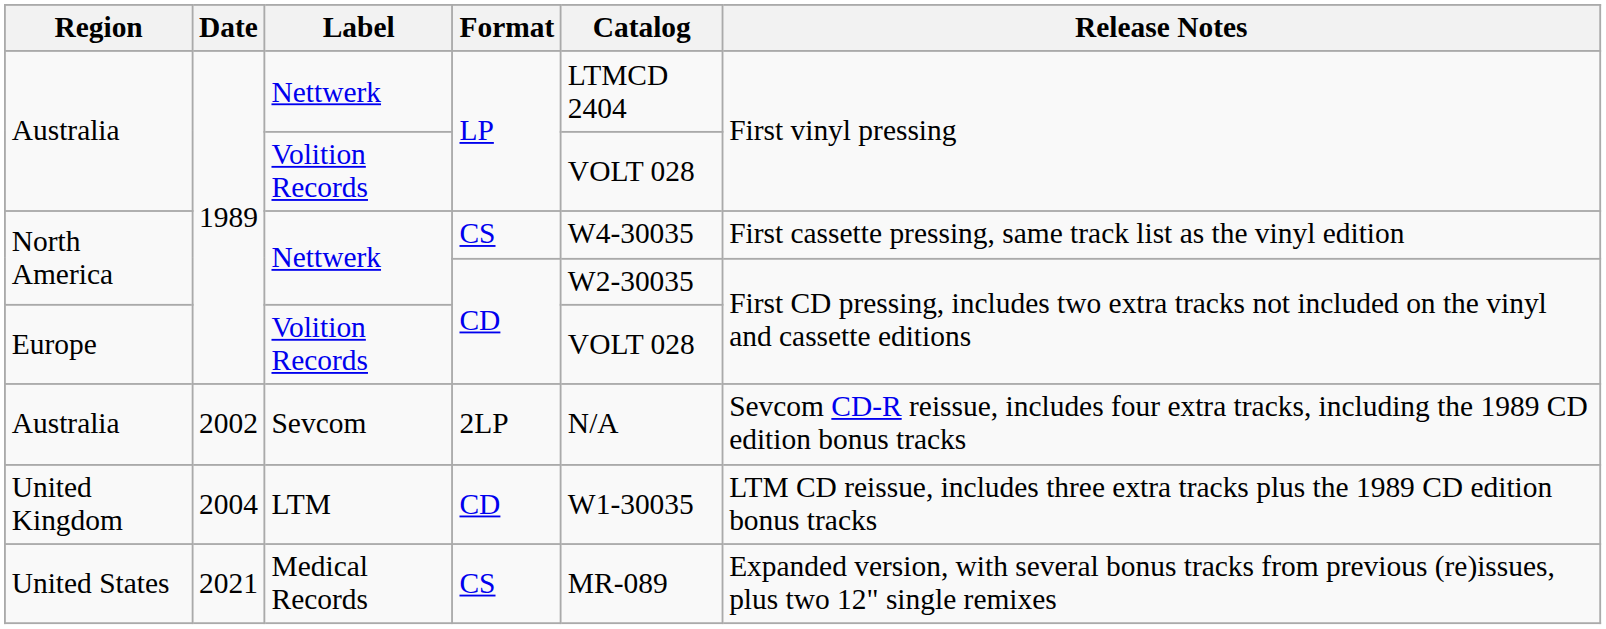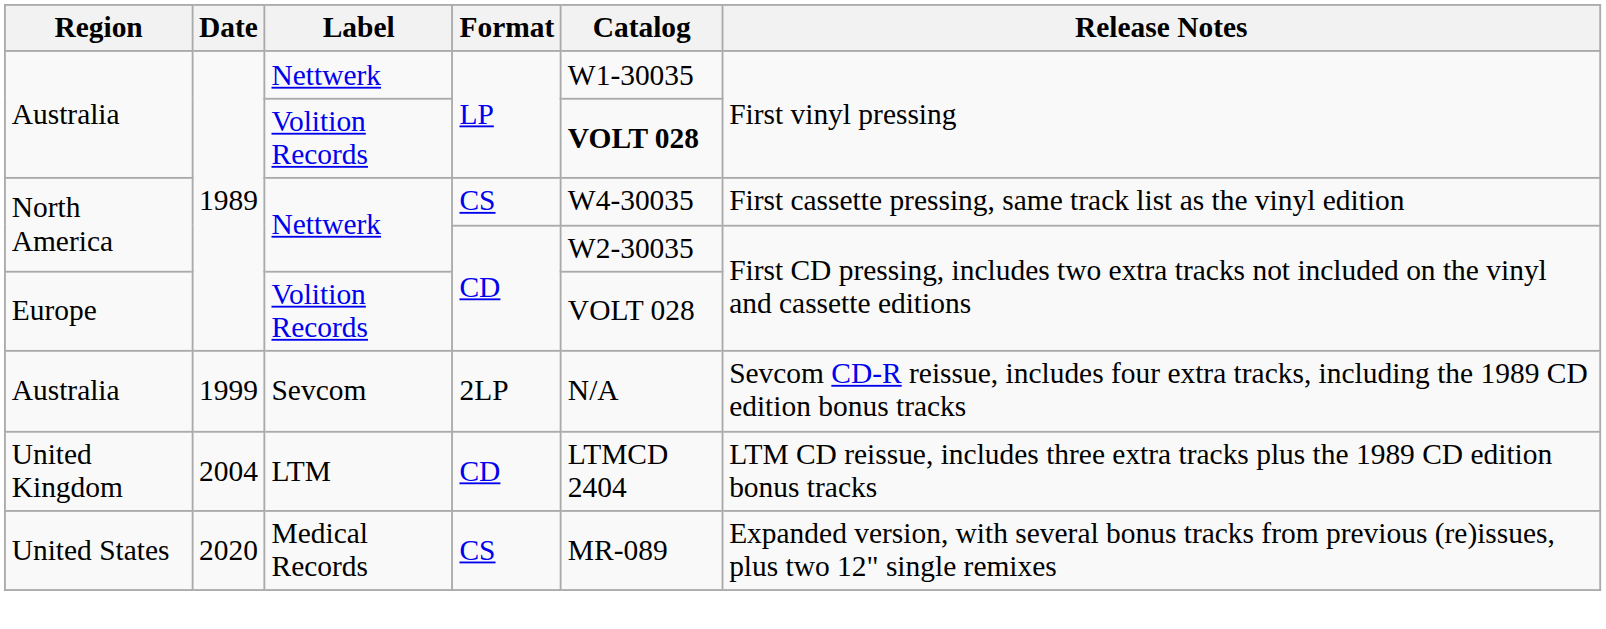 <table class="wikitable">
 <tr>
 <th>Region</th>
 <th>Date</th>
 <th>Label</th>
 <th>Format</th>
 <th>Catalog</th>
 <th>Release Notes</th>
 </tr>
 <tr>
 <td rowspan="2">Australia</td>
 <td rowspan="5">1989</td>
 <td><a href='#'>Nettwerk</a></td>
 <td rowspan="2"><a href='#'>LP</a></td>
-<td>LTMCD 2404</td>
+<td>W1-30035</td>
 <td rowspan="2">First vinyl pressing</td>
 </tr>
 <tr>
 <td><a href='#'>Volition Records</a></td>
-<td>VOLT 028</td>
+<td><strong>VOLT 028</strong></td>
 </tr>
 <tr>
 <td rowspan="2">North America</td>
 <td rowspan="2"><a href='#'>Nettwerk</a></td>
 <td><a href='#'>CS</a></td>
 <td>W4-30035</td>
 <td>First cassette pressing, same track list as the vinyl edition</td>
 </tr>
 <tr>
 <td rowspan="2"><a href='#'>CD</a></td>
 <td>W2-30035</td>
 <td rowspan="2">First CD pressing, includes two extra tracks not included on the vinyl and cassette editions</td>
 </tr>
 <tr>
 <td>Europe</td>
 <td><a href='#'>Volition Records</a></td>
 <td>VOLT 028</td>
 </tr>
 <tr>
 <td>Australia</td>
-<td>2002</td>
+<td>1999</td>
 <td>Sevcom</td>
 <td>2LP</td>
 <td>N/A</td>
 <td>Sevcom <a href='#'>CD-R</a> reissue, includes four extra tracks, including the 1989 CD edition bonus tracks</td>
 </tr>
 <tr>
 <td>United Kingdom</td>
 <td>2004</td>
 <td>LTM</td>
 <td><a href='#'>CD</a></td>
-<td>W1-30035</td>
+<td>LTMCD 2404</td>
 <td>LTM CD reissue, includes three extra tracks plus the 1989 CD edition bonus tracks</td>
 </tr>
 <tr>
 <td>United States</td>
-<td>2021</td>
+<td>2020</td>
 <td>Medical Records</td>
 <td><a href='#'>CS</a></td>
 <td>MR-089</td>
 <td>Expanded version, with several bonus tracks from previous (re)issues, plus two 12" single remixes</td>
 </tr>
 </table>
